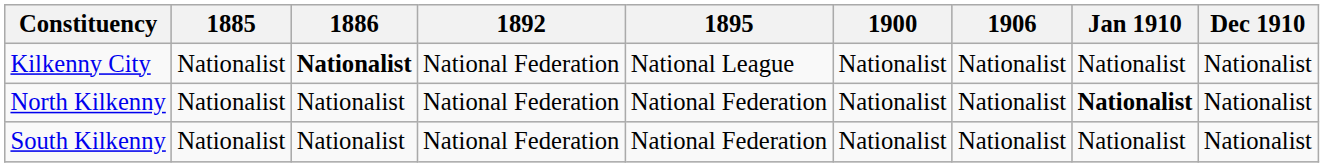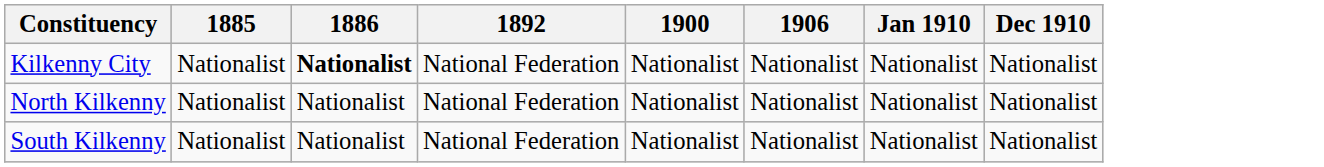 <table class="wikitable sortable">
 <tr>
 <th>Constituency</th>
 <th>1885</th>
 <th>1886</th>
 <th>1892</th>
-<th>1895</th>
 <th>1900</th>
 <th>1906</th>
 <th>Jan 1910</th>
 <th>Dec 1910</th>
 </tr>
 <tr>
 <td><a href='#'>Kilkenny City</a></td>
 <td bgcolor=>Nationalist</td>
 <td bgcolor=><strong>Nationalist</strong></td>
 <td bgcolor=>National Federation</td>
-<td bgcolor=>National League</td>
 <td bgcolor=>Nationalist</td>
 <td bgcolor=>Nationalist</td>
 <td bgcolor=>Nationalist</td>
 <td bgcolor=>Nationalist</td>
 </tr>
 <tr>
 <td><a href='#'>North Kilkenny</a></td>
 <td bgcolor=>Nationalist</td>
 <td bgcolor=>Nationalist</td>
 <td bgcolor=>National Federation</td>
-<td bgcolor=>National Federation</td>
 <td bgcolor=>Nationalist</td>
 <td bgcolor=>Nationalist</td>
-<td bgcolor=><strong>Nationalist</strong></td>
+<td bgcolor=>Nationalist</td>
 <td bgcolor=>Nationalist</td>
 </tr>
 <tr>
 <td><a href='#'>South Kilkenny</a></td>
 <td bgcolor=>Nationalist</td>
 <td bgcolor=>Nationalist</td>
 <td bgcolor=>National Federation</td>
-<td bgcolor=>National Federation</td>
 <td bgcolor=>Nationalist</td>
 <td bgcolor=>Nationalist</td>
 <td bgcolor=>Nationalist</td>
 <td bgcolor=>Nationalist</td>
 </tr>
 </table>
